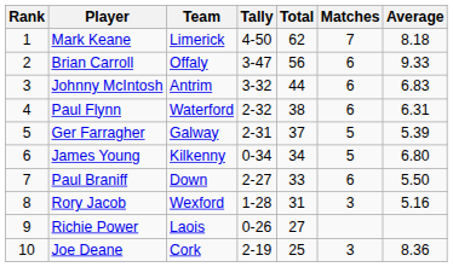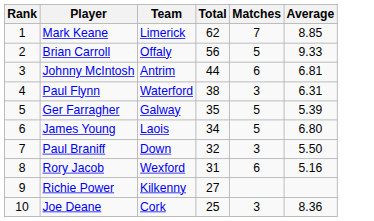 <table class="wikitable">
 <tr>
 <th>Rank</th>
 <th>Player</th>
 <th>Team</th>
-<th>Tally</th>
 <th>Total</th>
 <th>Matches</th>
 <th>Average</th>
 </tr>
 <tr>
 <td style="text-align:center;">1</td>
 <td><a href='#'>Mark Keane</a></td>
 <td><a href='#'>Limerick</a></td>
-<td align=center>4-50</td>
 <td align=center>62</td>
 <td align=center>7</td>
-<td align=center>8.18</td>
+<td align=center>8.85</td>
 </tr>
 <tr>
 <td style="text-align:center;">2</td>
 <td><a href='#'>Brian Carroll</a></td>
 <td><a href='#'>Offaly</a></td>
-<td align=center>3-47</td>
 <td align=center>56</td>
-<td align=center>6</td>
+<td align=center>5</td>
 <td align=center>9.33</td>
 </tr>
 <tr>
 <td style="text-align:center;">3</td>
 <td><a href='#'>Johnny McIntosh</a></td>
 <td><a href='#'>Antrim</a></td>
-<td align=center>3-32</td>
 <td align=center>44</td>
 <td align=center>6</td>
-<td align=center>6.83</td>
+<td align=center>6.81</td>
 </tr>
 <tr>
 <td style="text-align:center;">4</td>
 <td><a href='#'>Paul Flynn</a></td>
 <td><a href='#'>Waterford</a></td>
-<td align=center>2-32</td>
 <td align=center>38</td>
-<td align=center>6</td>
+<td align=center>3</td>
 <td align=center>6.31</td>
 </tr>
 <tr>
 <td style="text-align:center;">5</td>
 <td><a href='#'>Ger Farragher</a></td>
 <td><a href='#'>Galway</a></td>
-<td align=center>2-31</td>
-<td align=center>37</td>
+<td align=center>35</td>
 <td align=center>5</td>
 <td align=center>5.39</td>
 </tr>
 <tr>
 <td style="text-align:center;">6</td>
 <td><a href='#'>James Young</a></td>
-<td><a href='#'>Kilkenny</a></td>
-<td align=center>0-34</td>
+<td><a href='#'>Laois</a></td>
 <td align=center>34</td>
 <td align=center>5</td>
 <td align=center>6.80</td>
 </tr>
 <tr>
 <td style="text-align:center;">7</td>
 <td><a href='#'>Paul Braniff</a></td>
 <td><a href='#'>Down</a></td>
-<td align=center>2-27</td>
-<td align=center>33</td>
-<td align=center>6</td>
+<td align=center>32</td>
+<td align=center>3</td>
 <td align=center>5.50</td>
 </tr>
 <tr>
 <td style="text-align:center;">8</td>
 <td><a href='#'>Rory Jacob</a></td>
 <td><a href='#'>Wexford</a></td>
-<td align=center>1-28</td>
 <td align=center>31</td>
-<td align=center>3</td>
+<td align=center>6</td>
 <td align=center>5.16</td>
 </tr>
 <tr>
 <td style="text-align:center;">9</td>
 <td><a href='#'>Richie Power</a></td>
-<td><a href='#'>Laois</a></td>
-<td align=center>0-26</td>
+<td><a href='#'>Kilkenny</a></td>
 <td align=center>27</td>
 <td align=center></td>
 <td align=center></td>
 </tr>
 <tr>
 <td style="text-align:center;">10</td>
 <td><a href='#'>Joe Deane</a></td>
 <td><a href='#'>Cork</a></td>
-<td align=center>2-19</td>
 <td align=center>25</td>
 <td align=center>3</td>
 <td align=center>8.36</td>
 </tr>
 </table>
